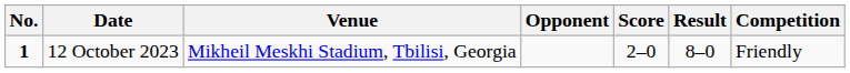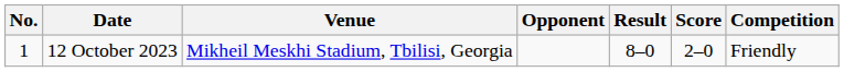 <table class="wikitable sortable">
 <tr>
 <th scope="col">No.</th>
 <th scope="col">Date</th>
 <th scope="col">Venue</th>
 <th scope="col">Opponent</th>
+<th scope="col">Result</th>
 <th scope="col">Score</th>
-<th scope="col">Result</th>
 <th scope="col">Competition</th>
 </tr>
 <tr>
-<td style="text-align:center"><strong>1</strong></td>
+<td style="text-align:center">1</td>
 <td>12 October 2023</td>
 <td><a href='#'>Mikheil Meskhi Stadium</a>, <a href='#'>Tbilisi</a>, Georgia</td>
 <td></td>
+<td style="text-align:center">8–0</td>
 <td style="text-align:center">2–0</td>
-<td style="text-align:center">8–0</td>
 <td>Friendly</td>
 </tr>
 </table>
